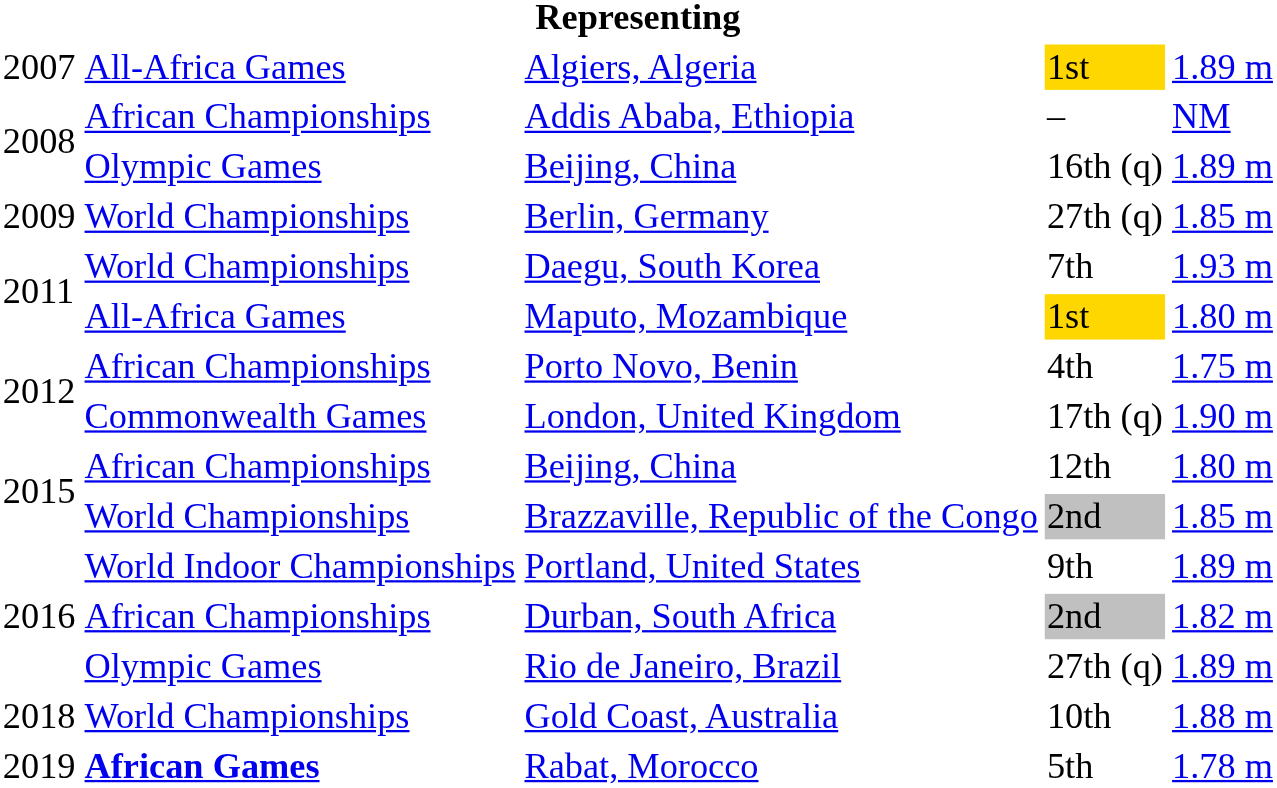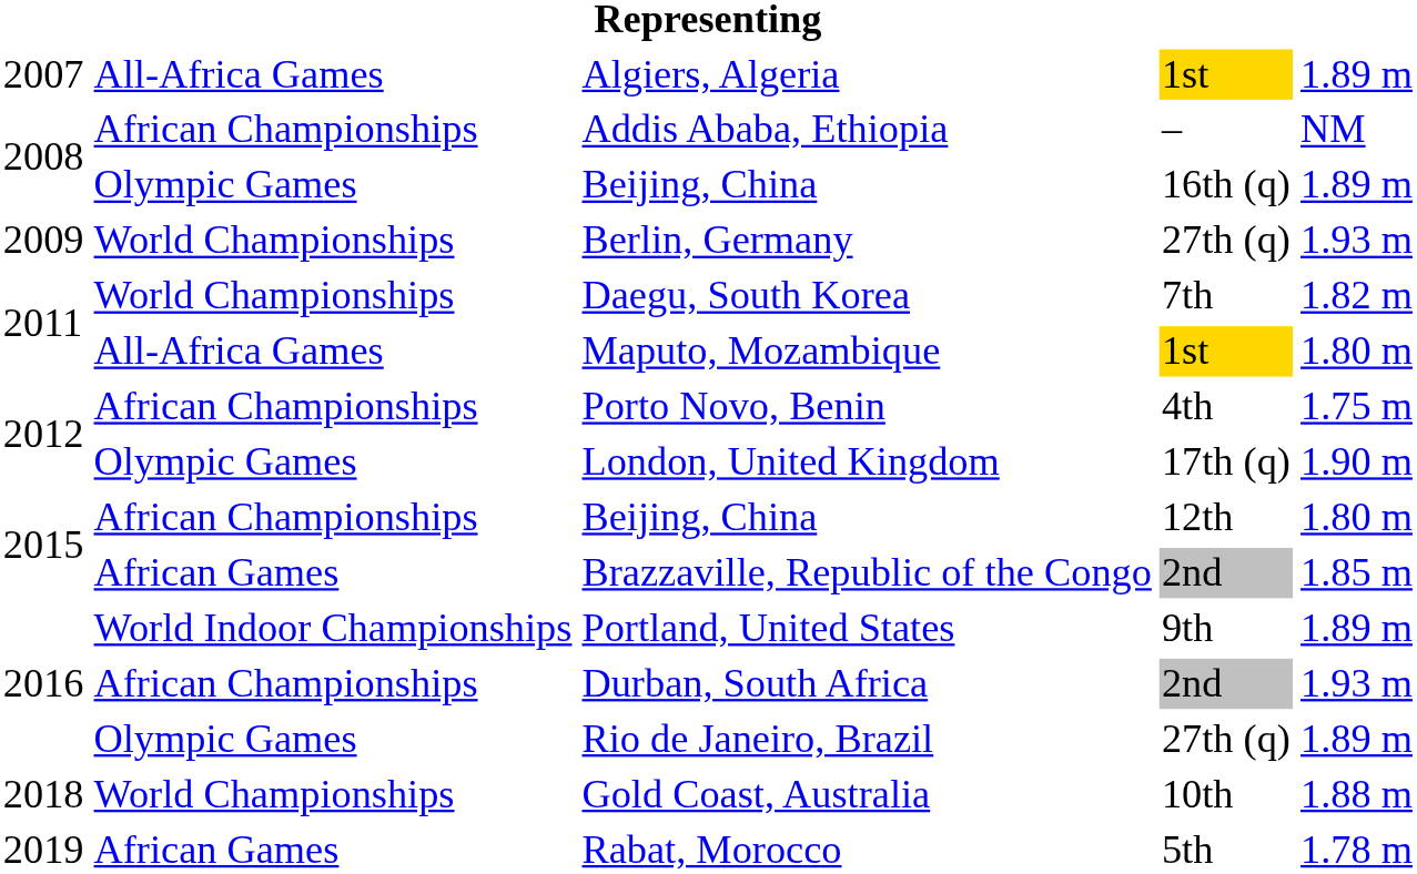 <table>
 <tr>
 <th colspan="5">Representing </th>
 </tr>
 <tr>
 <td>2007</td>
 <td><a href='#'>All-Africa Games</a></td>
 <td><a href='#'>Algiers, Algeria</a></td>
 <td bgcolor=gold>1st</td>
 <td><a href='#'>1.89 m</a></td>
 </tr>
 <tr>
 <td rowspan=2>2008</td>
 <td><a href='#'>African Championships</a></td>
 <td><a href='#'>Addis Ababa, Ethiopia</a></td>
 <td>–</td>
 <td><a href='#'>NM</a></td>
 </tr>
 <tr>
 <td><a href='#'>Olympic Games</a></td>
 <td><a href='#'>Beijing, China</a></td>
 <td>16th (q)</td>
 <td><a href='#'>1.89 m</a></td>
 </tr>
 <tr>
 <td>2009</td>
 <td><a href='#'>World Championships</a></td>
 <td><a href='#'>Berlin, Germany</a></td>
 <td>27th (q)</td>
-<td><a href='#'>1.85 m</a></td>
+<td><a href='#'>1.93 m</a></td>
 </tr>
 <tr>
 <td rowspan=2>2011</td>
 <td><a href='#'>World Championships</a></td>
 <td><a href='#'>Daegu, South Korea</a></td>
 <td>7th</td>
-<td><a href='#'>1.93 m</a></td>
+<td><a href='#'>1.82 m</a></td>
 </tr>
 <tr>
 <td><a href='#'>All-Africa Games</a></td>
 <td><a href='#'>Maputo, Mozambique</a></td>
 <td bgcolor=gold>1st</td>
 <td><a href='#'>1.80 m</a></td>
 </tr>
 <tr>
 <td rowspan=2>2012</td>
 <td><a href='#'>African Championships</a></td>
 <td><a href='#'>Porto Novo, Benin</a></td>
 <td>4th</td>
 <td><a href='#'>1.75 m</a></td>
 </tr>
 <tr>
-<td><a href='#'>Commonwealth Games</a></td>
+<td><a href='#'>Olympic Games</a></td>
 <td><a href='#'>London, United Kingdom</a></td>
 <td>17th (q)</td>
 <td><a href='#'>1.90 m</a></td>
 </tr>
 <tr>
 <td rowspan=2>2015</td>
 <td><a href='#'>African Championships</a></td>
 <td><a href='#'>Beijing, China</a></td>
 <td>12th</td>
 <td><a href='#'>1.80 m</a></td>
 </tr>
 <tr>
-<td><a href='#'>World Championships</a></td>
+<td><a href='#'>African Games</a></td>
 <td><a href='#'>Brazzaville, Republic of the Congo</a></td>
 <td bgcolor=silver>2nd</td>
 <td><a href='#'>1.85 m</a></td>
 </tr>
 <tr>
 <td rowspan=3>2016</td>
 <td><a href='#'>World Indoor Championships</a></td>
 <td><a href='#'>Portland, United States</a></td>
 <td>9th</td>
 <td><a href='#'>1.89 m</a></td>
 </tr>
 <tr>
 <td><a href='#'>African Championships</a></td>
 <td><a href='#'>Durban, South Africa</a></td>
 <td bgcolor=silver>2nd</td>
-<td><a href='#'>1.82 m</a></td>
+<td><a href='#'>1.93 m</a></td>
 </tr>
 <tr>
 <td><a href='#'>Olympic Games</a></td>
 <td><a href='#'>Rio de Janeiro, Brazil</a></td>
 <td>27th (q)</td>
 <td><a href='#'>1.89 m</a></td>
 </tr>
 <tr>
 <td>2018</td>
 <td><a href='#'>World Championships</a></td>
 <td><a href='#'>Gold Coast, Australia</a></td>
 <td>10th</td>
 <td><a href='#'>1.88 m</a></td>
 </tr>
 <tr>
 <td>2019</td>
-<td><strong><a href='#'>African Games</a></strong></td>
+<td><a href='#'>African Games</a></td>
 <td><a href='#'>Rabat, Morocco</a></td>
 <td>5th</td>
 <td><a href='#'>1.78 m</a></td>
 </tr>
 </table>
